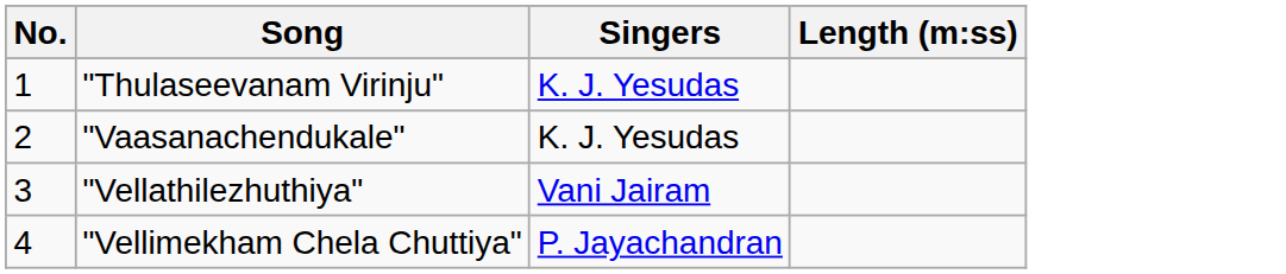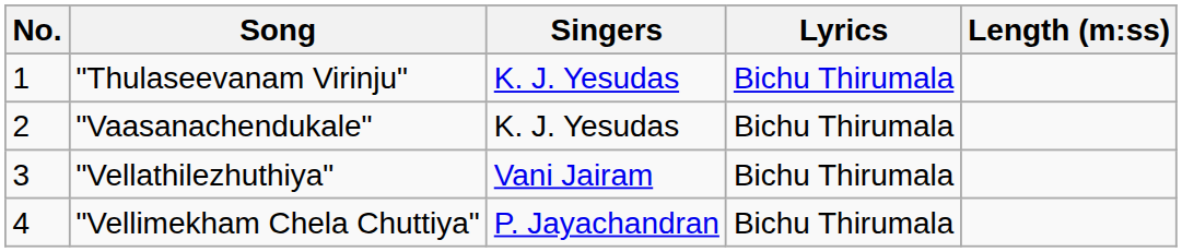 <table class="wikitable" style="font-size:95%;">
 <tr>
 <th>No.</th>
 <th>Song</th>
 <th>Singers</th>
+<th>Lyrics</th>
 <th>Length (m:ss)</th>
 </tr>
 <tr>
 <td>1</td>
 <td>"Thulaseevanam Virinju"</td>
 <td><a href='#'>K. J. Yesudas</a></td>
+<td><a href='#'>Bichu Thirumala</a></td>
 <td></td>
 </tr>
 <tr>
 <td>2</td>
 <td>"Vaasanachendukale"</td>
 <td>K. J. Yesudas</td>
+<td>Bichu Thirumala</td>
 <td></td>
 </tr>
 <tr>
 <td>3</td>
 <td>"Vellathilezhuthiya"</td>
 <td><a href='#'>Vani Jairam</a></td>
+<td>Bichu Thirumala</td>
 <td></td>
 </tr>
 <tr>
 <td>4</td>
 <td>"Vellimekham Chela Chuttiya"</td>
 <td><a href='#'>P. Jayachandran</a></td>
+<td>Bichu Thirumala</td>
 <td></td>
 </tr>
 </table>
